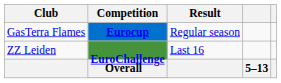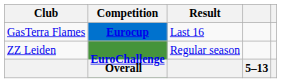 <table class="wikitable sortable">
 <tr>
 <th>Club</th>
 <th>Competition</th>
 <th>Result</th>
 <th></th>
 <th></th>
 </tr>
 <tr>
 <td><a href='#'>GasTerra Flames</a></td>
 <td style="background-color:#0072CE;color:white;text-align:center"><strong><a href='#'><span>Eurocup</span></a></strong></td>
-<td><a href='#'>Regular season</a></td>
+<td><a href='#'>Last 16</a></td>
 <td></td>
 <td></td>
 </tr>
 <tr>
 <td><a href='#'>ZZ Leiden</a></td>
 <td rowspan=2 style="background-color:#45943B;color:white;text-align:center"><strong><a href='#'><span>EuroChallenge</span></a></strong></td>
-<td><a href='#'>Last 16</a></td>
+<td><a href='#'>Regular season</a></td>
 <td></td>
 <td style="text-align:center"></td>
 </tr>
 <tr>
 <th colspan=3>Overall</th>
 <th>5–13</th>
 <th></th>
 </tr>
 </table>
